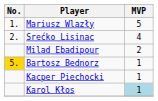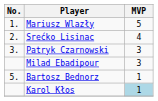 <table class="wikitable sortable">
 <tr>
 <th style="width:2em">No.</th>
 <th style="width:12em">Player</th>
 <th style="width:3em">MVP</th>
 </tr>
 <tr>
 <td align=center>1.</td>
 <td><a href='#'>Mariusz Wlazły</a></td>
 <td align=center>5</td>
 </tr>
 <tr>
 <td align=center>2.</td>
 <td><a href='#'>Srećko Lisinac</a></td>
 <td align=center>4</td>
 </tr>
 <tr>
-<td align=center></td>
-<td><a href='#'>Milad Ebadipour</a></td>
-<td align=center>2</td>
-</tr>
-<tr>
-<td align=center style="background: gold;">5.</td>
-<td><a href='#'>Bartosz Bednorz</a></td>
-<td align=center>1</td>
+<td align=center>3.</td>
+<td><a href='#'>Patryk Czarnowski</a></td>
+<td align=center>3</td>
 </tr>
 <tr>
 <td align=center></td>
-<td><a href='#'>Kacper Piechocki</a></td>
+<td><a href='#'>Milad Ebadipour</a></td>
+<td align=center>3</td>
+</tr>
+<tr>
+<td align=center>5.</td>
+<td><a href='#'>Bartosz Bednorz</a></td>
 <td align=center>1</td>
 </tr>
 <tr>
 <td align=center></td>
 <td><a href='#'>Karol Kłos</a></td>
 <td align=center style="background: lightblue;">1</td>
 </tr>
 <tr>
 </tr>
 </table>
